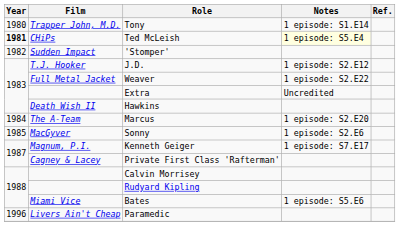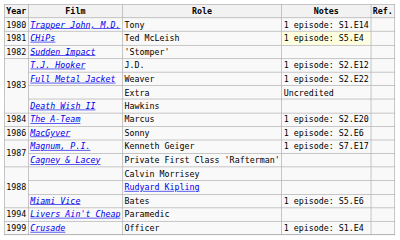 <table class= "wikitable sortable">
 <tr>
 <th>Year</th>
 <th>Film</th>
 <th>Role</th>
 <th>Notes</th>
 <th>Ref.</th>
 </tr>
 <tr>
 <td>1980</td>
 <td><em><a href='#'>Trapper John, M.D.</a></em></td>
 <td>Tony</td>
 <td>1 episode: S1.E14</td>
 <td></td>
 </tr>
 <tr>
-<td><strong>1981</strong></td>
+<td>1981</td>
 <td><em><a href='#'>CHiPs</a></em></td>
 <td>Ted McLeish</td>
 <td style="background: lightyellow;">1 episode: S5.E4</td>
 <td></td>
 </tr>
 <tr>
 <td>1982</td>
 <td><em><a href='#'>Sudden Impact</a></em></td>
 <td>'Stomper'</td>
 <td></td>
 <td></td>
 </tr>
 <tr>
 <td rowspan="4">1983</td>
 <td><em><a href='#'>T.J. Hooker</a></em></td>
 <td>J.D.</td>
 <td>1 episode: S2.E12</td>
 <td></td>
 </tr>
 <tr>
 <td><em><a href='#'>Full Metal Jacket</a></em></td>
 <td>Weaver</td>
 <td>1 episode: S2.E22</td>
 <td></td>
 </tr>
 <tr>
 <td><em></em></td>
 <td>Extra</td>
 <td>Uncredited</td>
 <td></td>
 </tr>
 <tr>
 <td><em><a href='#'>Death Wish II</a></em></td>
 <td>Hawkins</td>
 <td></td>
 <td></td>
 </tr>
 <tr>
 <td rowspan="1">1984</td>
 <td><em><a href='#'>The A-Team</a></em></td>
 <td>Marcus</td>
 <td>1 episode: S2.E20</td>
 <td></td>
 </tr>
 <tr>
-<td rowspan="1">1985</td>
+<td rowspan="1">1986</td>
 <td><em><a href='#'>MacGyver</a></em></td>
 <td>Sonny</td>
 <td>1 episode: S2.E6</td>
 <td></td>
 </tr>
 <tr>
 <td rowspan="2">1987</td>
 <td><em><a href='#'>Magnum, P.I.</a></em></td>
 <td>Kenneth Geiger</td>
 <td>1 episode: S7.E17</td>
 <td></td>
 </tr>
 <tr>
 <td><em><a href='#'>Cagney & Lacey</a></em></td>
 <td>Private First Class 'Rafterman'</td>
 <td></td>
 <td></td>
 </tr>
 <tr>
 <td rowspan="3">1988</td>
 <td><em></em></td>
 <td>Calvin Morrisey</td>
 <td></td>
 <td></td>
 </tr>
 <tr>
 <td><em></em></td>
 <td><a href='#'>Rudyard Kipling</a></td>
 <td></td>
 <td></td>
 </tr>
 <tr>
 <td><em><a href='#'>Miami Vice</a></em></td>
 <td>Bates</td>
 <td>1 episode: S5.E6</td>
 <td></td>
 </tr>
 <tr>
-<td rowspan="1">1996</td>
+<td rowspan="1">1994</td>
 <td><em><a href='#'>Livers Ain't Cheap</a></em></td>
 <td>Paramedic</td>
 <td></td>
 <td></td>
 </tr>
 <tr>
+<td rowspan="1">1999</td>
+<td><em><a href='#'>Crusade</a></em></td>
+<td>Officer</td>
+<td>1 episode: S1.E4</td>
+<td></td>
+</tr>
+<tr>
 </tr>
 </table>
